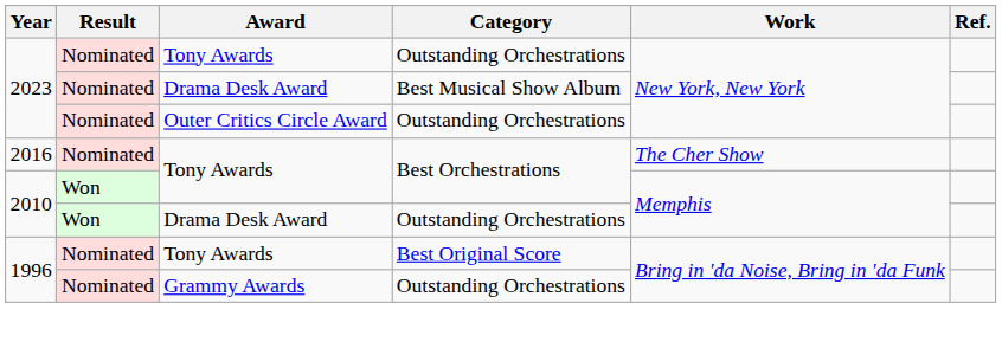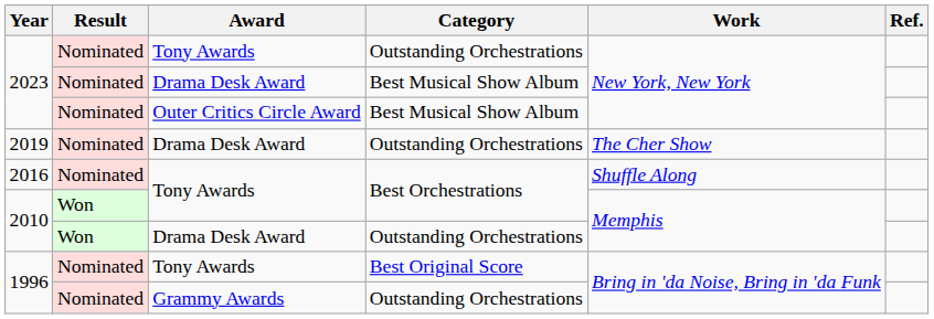 <table class="wikitable">
 <tr>
 <th>Year</th>
 <th>Result</th>
 <th>Award</th>
 <th>Category</th>
 <th>Work</th>
 <th>Ref.</th>
 </tr>
 <tr>
 <td rowspan="3">2023</td>
 <td style="background: #ffdddd">Nominated</td>
 <td><a href='#'>Tony Awards</a></td>
 <td>Outstanding Orchestrations</td>
 <td rowspan="3"><em><a href='#'>New York, New York</a></em></td>
 <td></td>
 </tr>
 <tr>
 <td style="background: #ffdddd">Nominated</td>
 <td><a href='#'>Drama Desk Award</a></td>
 <td>Best Musical Show Album</td>
 <td></td>
 </tr>
 <tr>
 <td style="background: #ffdddd">Nominated</td>
 <td><a href='#'>Outer Critics Circle Award</a></td>
+<td>Best Musical Show Album</td>
+<td></td>
+</tr>
+<tr>
+<td>2019</td>
+<td style="background: #ffdddd">Nominated</td>
+<td>Drama Desk Award</td>
 <td>Outstanding Orchestrations</td>
+<td><em><a href='#'>The Cher Show</a></em></td>
 <td></td>
 </tr>
 <tr>
 <td>2016</td>
 <td style="background: #ffdddd">Nominated</td>
 <td rowspan="2">Tony Awards</td>
 <td rowspan="2">Best Orchestrations</td>
-<td><em><a href='#'>The Cher Show</a></em></td>
+<td><em><a href='#'>Shuffle Along</a></em></td>
 <td></td>
 </tr>
 <tr>
 <td rowspan="2">2010</td>
 <td style="background: #ddffdd">Won</td>
 <td rowspan="2"><em><a href='#'>Memphis</a></em></td>
 <td></td>
 </tr>
 <tr>
 <td style="background: #ddffdd">Won</td>
 <td>Drama Desk Award</td>
 <td>Outstanding Orchestrations</td>
 <td></td>
 </tr>
 <tr>
 <td rowspan="2">1996</td>
 <td style="background: #ffdddd">Nominated</td>
 <td>Tony Awards</td>
 <td><a href='#'>Best Original Score</a></td>
 <td rowspan="2"><em><a href='#'>Bring in 'da Noise, Bring in 'da Funk</a></em></td>
 <td></td>
 </tr>
 <tr>
 <td style="background: #ffdddd">Nominated</td>
 <td><a href='#'>Grammy Awards</a></td>
 <td>Outstanding Orchestrations</td>
 <td></td>
 </tr>
 </table>
